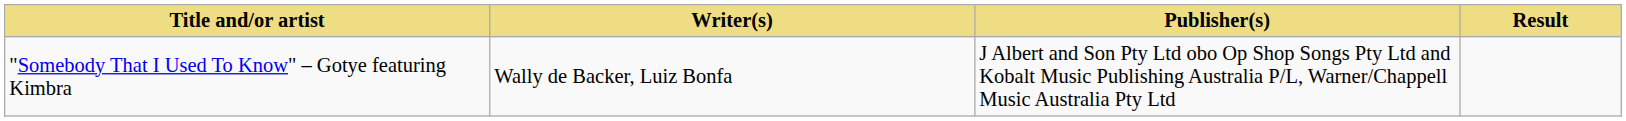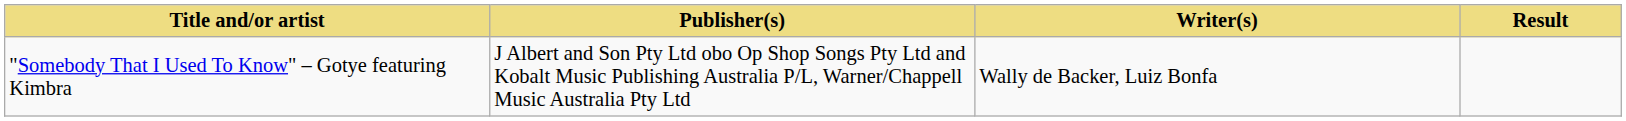 <table class="wikitable" width=100%>
 <tr>
 <th style="width:30%;background:#EEDD82;">Title and/or artist</th>
+<th style="width:30%;background:#EEDD82;">Publisher(s)</th>
 <th style="width:30%;background:#EEDD82;">Writer(s)</th>
-<th style="width:30%;background:#EEDD82;">Publisher(s)</th>
 <th style="width:10%;background:#EEDD82;">Result</th>
 </tr>
 <tr>
 <td>"<a href='#'>Somebody That I Used To Know</a>" – Gotye featuring Kimbra</td>
+<td>J Albert and Son Pty Ltd obo Op Shop Songs Pty Ltd and Kobalt Music Publishing Australia P/L, Warner/Chappell Music Australia Pty Ltd</td>
 <td>Wally de Backer, Luiz Bonfa</td>
-<td>J Albert and Son Pty Ltd obo Op Shop Songs Pty Ltd and Kobalt Music Publishing Australia P/L, Warner/Chappell Music Australia Pty Ltd</td>
 <td></td>
 </tr>
 </table>
